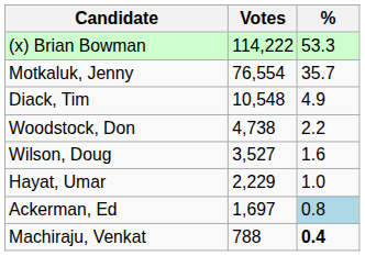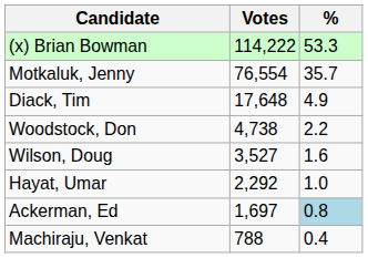 <table class="wikitable sortable">
 <tr>
 </tr>
 <tr>
 <th bgcolor="#DDDDFF" width="200px">Candidate</th>
 <th bgcolor="#DDDDFF" width="50px">Votes</th>
 <th bgcolor="#DDDDFF" width="50px">%</th>
 </tr>
 <tr style="text-align:left; background:#cfc;">
 <td>(x) Brian Bowman</td>
 <td>114,222</td>
 <td>53.3</td>
 </tr>
 <tr>
 <td>Motkaluk, Jenny</td>
 <td>76,554</td>
 <td>35.7</td>
 </tr>
 <tr>
 <td>Diack, Tim</td>
-<td>10,548</td>
+<td>17,648</td>
 <td>4.9</td>
 </tr>
 <tr>
 <td>Woodstock, Don</td>
 <td>4,738</td>
 <td>2.2</td>
 </tr>
 <tr>
 <td>Wilson, Doug</td>
 <td>3,527</td>
 <td>1.6</td>
 </tr>
 <tr>
 <td>Hayat, Umar</td>
-<td>2,229</td>
+<td>2,292</td>
 <td>1.0</td>
 </tr>
 <tr>
 <td>Ackerman, Ed</td>
 <td>1,697</td>
 <td style="background: lightblue;">0.8</td>
 </tr>
 <tr>
 <td>Machiraju, Venkat</td>
 <td>788</td>
-<td><strong>0.4</strong></td>
+<td>0.4</td>
 </tr>
 </table>
